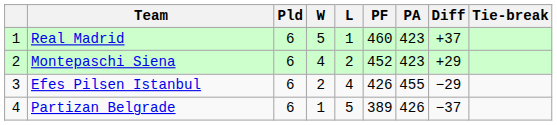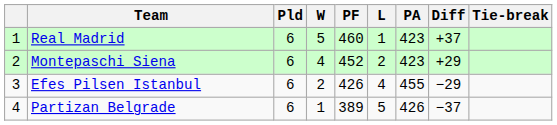 <table class="wikitable" style="text-align:center">
 <tr>
 <th width=15></th>
 <th width=220>Team</th>
 <th width=20>Pld</th>
 <th width=20>W</th>
+<th width=20>PF</th>
 <th width=20>L</th>
-<th width=20>PF</th>
 <th width=20>PA</th>
 <th width=30>Diff</th>
 <th>Tie-break</th>
 </tr>
 <tr style="background:#ccffcc">
 <td>1</td>
 <td align=left> <a href='#'>Real Madrid</a></td>
 <td>6</td>
 <td>5</td>
+<td>460</td>
 <td>1</td>
-<td>460</td>
 <td>423</td>
 <td>+37</td>
 <td></td>
 </tr>
 <tr style="background:#ccffcc">
 <td>2</td>
 <td align=left> <a href='#'>Montepaschi Siena</a></td>
 <td>6</td>
 <td>4</td>
+<td>452</td>
 <td>2</td>
-<td>452</td>
 <td>423</td>
 <td>+29</td>
 <td></td>
 </tr>
 <tr>
 <td>3</td>
 <td align=left> <a href='#'>Efes Pilsen Istanbul</a></td>
 <td>6</td>
 <td>2</td>
+<td>426</td>
 <td>4</td>
-<td>426</td>
 <td>455</td>
 <td>−29</td>
 <td></td>
 </tr>
 <tr>
 <td>4</td>
 <td align=left> <a href='#'>Partizan Belgrade</a></td>
 <td>6</td>
 <td>1</td>
+<td>389</td>
 <td>5</td>
-<td>389</td>
 <td>426</td>
 <td>−37</td>
 <td></td>
 </tr>
 </table>
